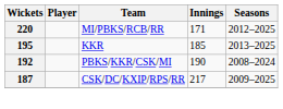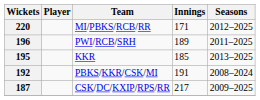 <table class="wikitable">
 <tr>
 <th>Wickets</th>
 <th>Player</th>
 <th>Team</th>
 <th>Innings</th>
 <th>Seasons</th>
 </tr>
 <tr>
 <th>220</th>
 <td></td>
 <td><a href='#'>MI</a>/<a href='#'>PBKS</a>/<a href='#'>RCB</a>/<a href='#'>RR</a></td>
 <td>171</td>
 <td>2012–2025</td>
 </tr>
 <tr>
+<th>196</th>
+<td></td>
+<td><a href='#'>PWI</a>/<a href='#'>RCB</a>/<a href='#'>SRH</a></td>
+<td>189</td>
+<td>2011–2025</td>
+</tr>
+<tr>
 <th>195</th>
 <td></td>
 <td><a href='#'>KKR</a></td>
 <td>185</td>
 <td>2013–2025</td>
 </tr>
 <tr>
 <th>192</th>
 <td></td>
 <td><a href='#'>PBKS</a>/<a href='#'>KKR</a>/<a href='#'>CSK</a>/<a href='#'>MI</a></td>
-<td>190</td>
+<td>191</td>
 <td>2008–2024</td>
 </tr>
 <tr>
 <th>187</th>
 <td></td>
 <td><a href='#'>CSK</a>/<a href='#'>DC</a>/<a href='#'>KXIP</a>/<a href='#'>RPS</a>/<a href='#'>RR</a></td>
 <td>217</td>
 <td>2009–2025</td>
 </tr>
 <tr>
 </tr>
 </table>
